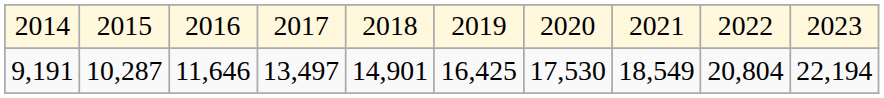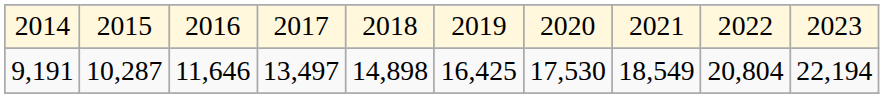 <table class="wikitable" border="1">
 <tr align="center" style="background:#FFF8DC;">
 <td>2014</td>
 <td>2015</td>
 <td>2016</td>
 <td>2017</td>
 <td>2018</td>
 <td>2019</td>
 <td>2020</td>
 <td>2021</td>
 <td>2022</td>
 <td>2023</td>
 </tr>
 <tr>
 <td>9,191</td>
 <td>10,287</td>
 <td>11,646</td>
 <td>13,497</td>
-<td>14,901</td>
+<td>14,898</td>
 <td>16,425</td>
 <td>17,530</td>
 <td>18,549</td>
 <td>20,804</td>
 <td>22,194</td>
 </tr>
 </table>
